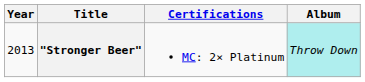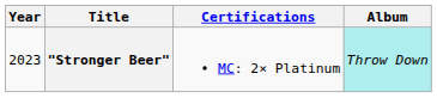 <table class="wikitable plainrowheaders" style="text-align:center;">
 <tr>
 <th scope="col">Year</th>
 <th scope="col">Title</th>
 <th scope="col"><a href='#'>Certifications</a></th>
 <th scope="col">Album</th>
 </tr>
 <tr>
-<td>2013</td>
+<td>2023</td>
 <th scope="row">"Stronger Beer"</th>
 <td><br><ul><li><a href='#'>MC</a>: 2× Platinum</li></ul></td>
 <td align="left" style="background: paleturquoise;"><em>Throw Down</em></td>
 </tr>
 </table>
